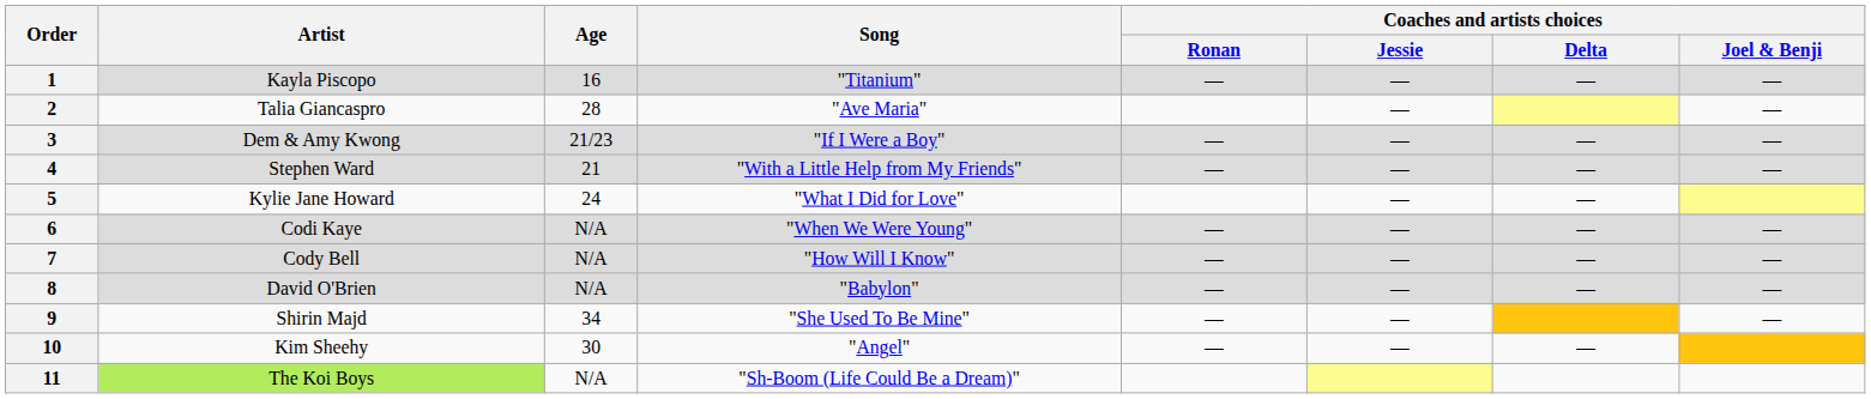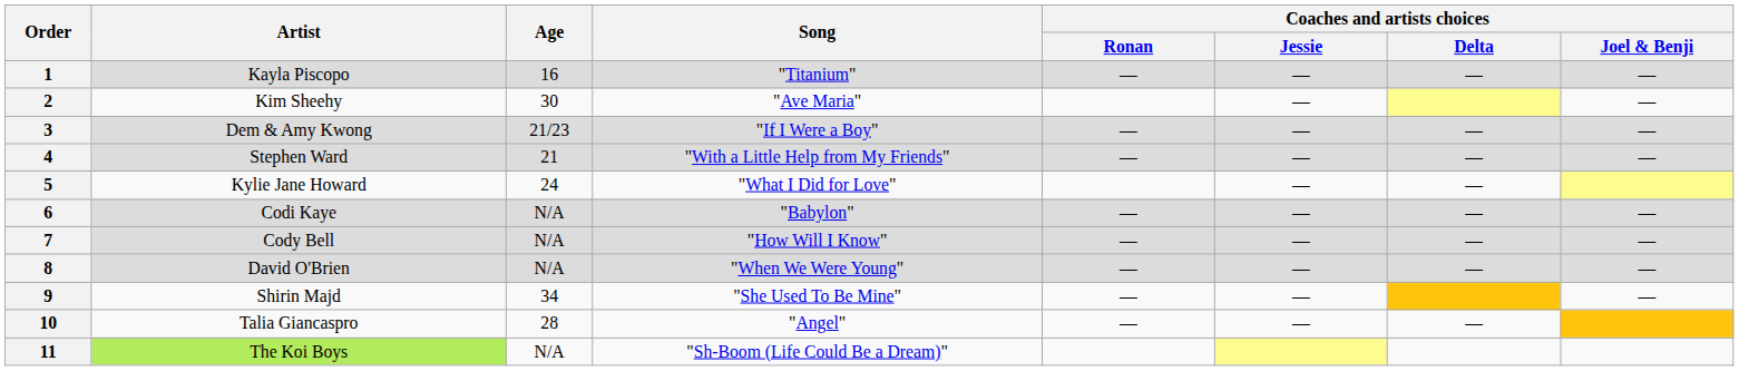 <table class="wikitable" style="text-align:center; width:100%;">
 <tr>
 <th scope="col" rowspan="2" style="width:05%;">Order</th>
 <th scope="col" rowspan="2" style="width:24%;">Artist</th>
 <th scope="col" rowspan="2" style="width:05%;">Age</th>
 <th scope="col" rowspan="2" style="width:26%;">Song</th>
 <th colspan="4" style="width:40%;">Coaches and artists choices</th>
 </tr>
 <tr>
 <th style="width:10%;"><a href='#'>Ronan</a></th>
 <th style="width:10%;"><a href='#'>Jessie</a></th>
 <th style="width:10%;"><a href='#'>Delta</a></th>
 <th style="width:10%;"><a href='#'>Joel & Benji</a></th>
 </tr>
 <tr>
 <th>1</th>
 <td style="background-color:#DCDCDC;">Kayla Piscopo</td>
 <td style="background-color:#DCDCDC;">16</td>
 <td style="background-color:#DCDCDC;">"<a href='#'>Titanium</a>"</td>
 <td style="background-color:#DCDCDC;">—</td>
 <td style="background-color:#DCDCDC;">—</td>
 <td style="background-color:#DCDCDC;">—</td>
 <td style="background-color:#DCDCDC;">—</td>
 </tr>
 <tr>
 <th>2</th>
-<td>Talia Giancaspro</td>
-<td>28</td>
+<td>Kim Sheehy</td>
+<td>30</td>
 <td>"<a href='#'>Ave Maria</a>"</td>
 <td> <strong></strong> </td>
 <td>—</td>
 <td style="background-color:#FDFC8F;"> <strong></strong> </td>
 <td>—</td>
 </tr>
 <tr>
 <th>3</th>
 <td style="background-color:#DCDCDC;">Dem & Amy Kwong</td>
 <td style="background-color:#DCDCDC;">21/23</td>
 <td style="background-color:#DCDCDC;">"<a href='#'>If I Were a Boy</a>"</td>
 <td style="background-color:#DCDCDC;">—</td>
 <td style="background-color:#DCDCDC;">—</td>
 <td style="background-color:#DCDCDC;">—</td>
 <td style="background-color:#DCDCDC;">—</td>
 </tr>
 <tr>
 <th>4</th>
 <td style="background-color:#DCDCDC;">Stephen Ward</td>
 <td style="background-color:#DCDCDC;">21</td>
 <td style="background-color:#DCDCDC;">"<a href='#'>With a Little Help from My Friends</a>"</td>
 <td style="background-color:#DCDCDC;">—</td>
 <td style="background-color:#DCDCDC;">—</td>
 <td style="background-color:#DCDCDC;">—</td>
 <td style="background-color:#DCDCDC;">—</td>
 </tr>
 <tr>
 <th>5</th>
 <td>Kylie Jane Howard</td>
 <td>24</td>
 <td>"<a href='#'>What I Did for Love</a>"</td>
 <td> <strong></strong> </td>
 <td>—</td>
 <td>—</td>
 <td style="background-color:#FDFC8F;"> <strong></strong> </td>
 </tr>
 <tr>
 <th>6</th>
 <td style="background-color:#DCDCDC;">Codi Kaye</td>
 <td style="background-color:#DCDCDC;">N/A</td>
-<td style="background-color:#DCDCDC;">"<a href='#'>When We Were Young</a>"</td>
+<td style="background-color:#DCDCDC;">"<a href='#'>Babylon</a>"</td>
 <td style="background-color:#DCDCDC;">—</td>
 <td style="background-color:#DCDCDC;">—</td>
 <td style="background-color:#DCDCDC;">—</td>
 <td style="background-color:#DCDCDC;">—</td>
 </tr>
 <tr>
 <th>7</th>
 <td style="background-color:#DCDCDC;">Cody Bell</td>
 <td style="background-color:#DCDCDC;">N/A</td>
 <td style="background-color:#DCDCDC;">"<a href='#'>How Will I Know</a>"</td>
 <td style="background-color:#DCDCDC;">—</td>
 <td style="background-color:#DCDCDC;">—</td>
 <td style="background-color:#DCDCDC;">—</td>
 <td style="background-color:#DCDCDC;">—</td>
 </tr>
 <tr>
 <th>8</th>
 <td style="background-color:#DCDCDC;">David O'Brien</td>
 <td style="background-color:#DCDCDC;">N/A</td>
-<td style="background-color:#DCDCDC;">"<a href='#'>Babylon</a>"</td>
+<td style="background-color:#DCDCDC;">"<a href='#'>When We Were Young</a>"</td>
 <td style="background-color:#DCDCDC;">—</td>
 <td style="background-color:#DCDCDC;">—</td>
 <td style="background-color:#DCDCDC;">—</td>
 <td style="background-color:#DCDCDC;">—</td>
 </tr>
 <tr>
 <th>9</th>
 <td>Shirin Majd</td>
 <td>34</td>
 <td>"<a href='#'>She Used To Be Mine</a>"</td>
 <td>—</td>
 <td>—</td>
 <td style="background:#FFC40C"> <strong></strong> </td>
 <td>—</td>
 </tr>
 <tr>
 <th>10</th>
-<td>Kim Sheehy</td>
-<td>30</td>
+<td>Talia Giancaspro</td>
+<td>28</td>
 <td>"<a href='#'>Angel</a>"</td>
 <td>—</td>
 <td>—</td>
 <td>—</td>
 <td style="background:#FFC40C"> <strong></strong> </td>
 </tr>
 <tr>
 <th>11</th>
 <td style="background-color:#B2EC5D;">The Koi Boys</td>
 <td>N/A</td>
 <td>"<a href='#'>Sh-Boom (Life Could Be a Dream)</a>"</td>
 <td> <strong></strong> </td>
 <td style="background-color:#FDFC8F;"><strong>  </strong></td>
 <td> <strong> </strong></td>
 <td> <strong></strong> </td>
 </tr>
 </table>
